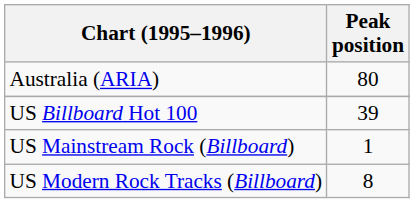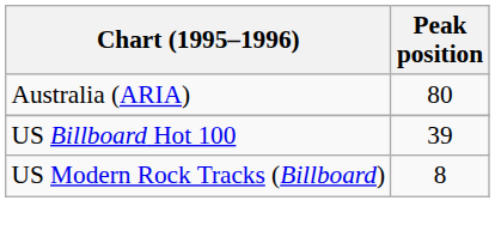 <table class="wikitable sortable">
 <tr>
 <th>Chart (1995–1996)</th>
 <th>Peak<br>position</th>
 </tr>
 <tr>
 <td>Australia (<a href='#'>ARIA</a>)</td>
 <td align="center">80</td>
 </tr>
 <tr>
 </tr>
 <tr>
 </tr>
 <tr>
 <td>US <a href='#'><em>Billboard</em> Hot 100</a></td>
 <td align="center">39</td>
 </tr>
 <tr>
-<td>US <a href='#'>Mainstream Rock</a> (<em><a href='#'>Billboard</a></em>)</td>
-<td align="center">1</td>
-</tr>
-<tr>
 <td>US <a href='#'>Modern Rock Tracks</a> (<em><a href='#'>Billboard</a></em>)</td>
 <td align="center">8</td>
 </tr>
 </table>
